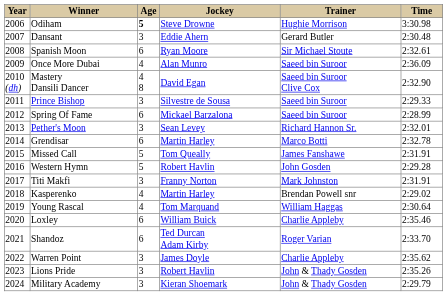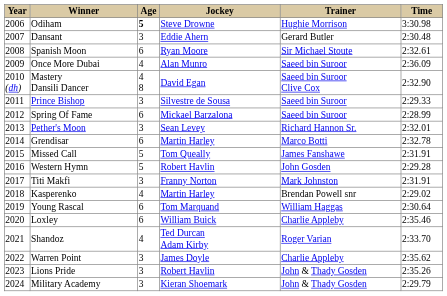 <table class = "sortable" | border="1" style="border-collapse: collapse; font-size:90%">
 <tr bgcolor="#DACAA5" align="center">
 <th style="width:36px"><strong>Year</strong></th>
 <th style="width:160px"><strong>Winner</strong></th>
 <th style="width:30px"><strong>Age</strong></th>
 <th style="width:180px"><strong>Jockey</strong></th>
 <th style="width:180px"><strong>Trainer</strong></th>
 <th style="width:60px"><strong>Time</strong></th>
 </tr>
 <tr>
 <td>2006</td>
 <td>Odiham</td>
 <td><strong>5</strong></td>
 <td><a href='#'>Steve Drowne</a></td>
 <td><a href='#'>Hughie Morrison</a></td>
 <td>3:30.98</td>
 </tr>
 <tr>
 <td>2007</td>
 <td>Dansant</td>
 <td>3</td>
 <td><a href='#'>Eddie Ahern</a></td>
 <td>Gerard Butler</td>
 <td>2:30.48</td>
 </tr>
 <tr>
 <td>2008</td>
 <td>Spanish Moon</td>
 <td>6</td>
 <td><a href='#'>Ryan Moore</a></td>
 <td><a href='#'>Sir Michael Stoute</a></td>
 <td>2:32.61</td>
 </tr>
 <tr>
 <td>2009</td>
 <td>Once More Dubai</td>
 <td>4</td>
 <td><a href='#'>Alan Munro</a></td>
 <td><a href='#'>Saeed bin Suroor</a></td>
 <td>2:36.09</td>
 </tr>
 <tr>
 <td>2010<br><em>(<a href='#'>dh</a>)</em></td>
 <td>Mastery<br>Dansili Dancer</td>
 <td>4<br>8</td>
 <td><a href='#'>David Egan</a></td>
 <td><a href='#'>Saeed bin Suroor</a><br><a href='#'>Clive Cox</a></td>
 <td>2:32.90</td>
 </tr>
 <tr>
 <td>2011</td>
 <td><a href='#'>Prince Bishop</a></td>
 <td>3</td>
 <td><a href='#'>Silvestre de Sousa</a></td>
 <td><a href='#'>Saeed bin Suroor</a></td>
 <td>2:29.33</td>
 </tr>
 <tr>
 <td>2012</td>
 <td>Spring Of Fame</td>
 <td>6</td>
 <td><a href='#'>Mickael Barzalona</a></td>
 <td><a href='#'>Saeed bin Suroor</a></td>
 <td>2:28.99</td>
 </tr>
 <tr>
 <td>2013</td>
 <td><a href='#'>Pether's Moon</a></td>
 <td>3</td>
 <td><a href='#'>Sean Levey</a></td>
 <td><a href='#'>Richard Hannon Sr.</a></td>
 <td>2:32.01</td>
 </tr>
 <tr>
 <td>2014</td>
 <td>Grendisar</td>
 <td>6</td>
 <td><a href='#'>Martin Harley</a></td>
 <td><a href='#'>Marco Botti</a></td>
 <td>2:32.78</td>
 </tr>
 <tr>
 <td>2015</td>
 <td>Missed Call</td>
 <td>5</td>
 <td><a href='#'>Tom Queally</a></td>
 <td><a href='#'>James Fanshawe</a></td>
 <td>2:31.91</td>
 </tr>
 <tr>
 <td>2016</td>
 <td>Western Hymn</td>
 <td>5</td>
 <td><a href='#'>Robert Havlin</a></td>
 <td><a href='#'>John Gosden</a></td>
 <td>2:29.28</td>
 </tr>
 <tr>
 <td>2017</td>
 <td>Titi Makfi</td>
 <td>3</td>
 <td><a href='#'>Franny Norton</a></td>
 <td><a href='#'>Mark Johnston</a></td>
 <td>2:31.91</td>
 </tr>
 <tr>
 <td>2018</td>
 <td>Kasperenko</td>
 <td>4</td>
 <td><a href='#'>Martin Harley</a></td>
 <td>Brendan Powell snr</td>
 <td>2:29.02</td>
 </tr>
 <tr>
 <td>2019</td>
 <td>Young Rascal</td>
-<td>4</td>
+<td>6</td>
 <td><a href='#'>Tom Marquand</a></td>
 <td><a href='#'>William Haggas</a></td>
 <td>2:30.64</td>
 </tr>
 <tr>
 <td>2020</td>
 <td>Loxley</td>
 <td>6</td>
 <td><a href='#'>William Buick</a></td>
 <td><a href='#'>Charlie Appleby</a></td>
 <td>2:35.46</td>
 </tr>
 <tr>
 <td>2021</td>
 <td>Shandoz</td>
-<td>6</td>
+<td>4</td>
 <td><a href='#'>Ted Durcan</a><br><a href='#'>Adam Kirby</a></td>
 <td><a href='#'>Roger Varian</a></td>
 <td>2:33.70</td>
 </tr>
 <tr>
 <td>2022</td>
 <td>Warren Point</td>
 <td>3</td>
 <td><a href='#'>James Doyle</a></td>
 <td><a href='#'>Charlie Appleby</a></td>
 <td>2:35.62</td>
 </tr>
 <tr>
 <td>2023</td>
 <td>Lions Pride</td>
 <td>3</td>
 <td><a href='#'>Robert Havlin</a></td>
 <td><a href='#'>John</a> & <a href='#'>Thady Gosden</a></td>
 <td>2:35.26</td>
 </tr>
 <tr>
 <td>2024</td>
 <td>Military Academy</td>
 <td>3</td>
 <td><a href='#'>Kieran Shoemark</a></td>
 <td><a href='#'>John</a> & <a href='#'>Thady Gosden</a></td>
 <td>2:29.79</td>
 </tr>
 </table>
